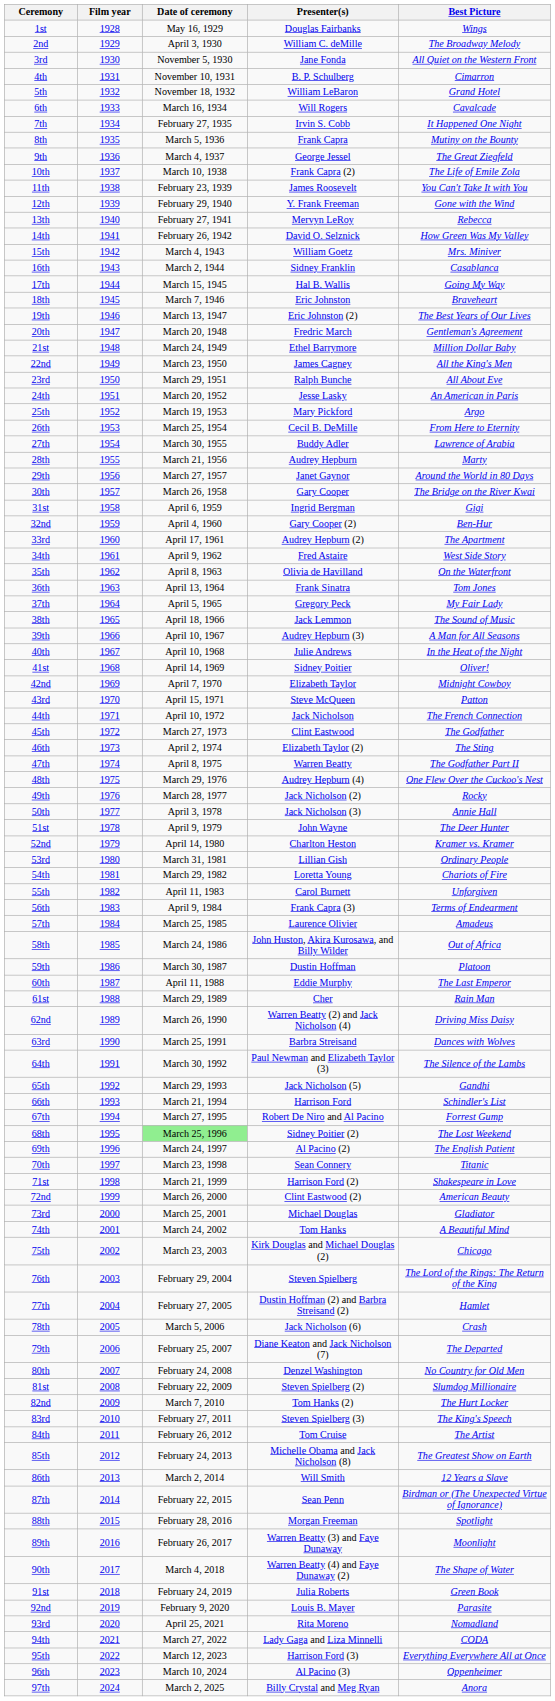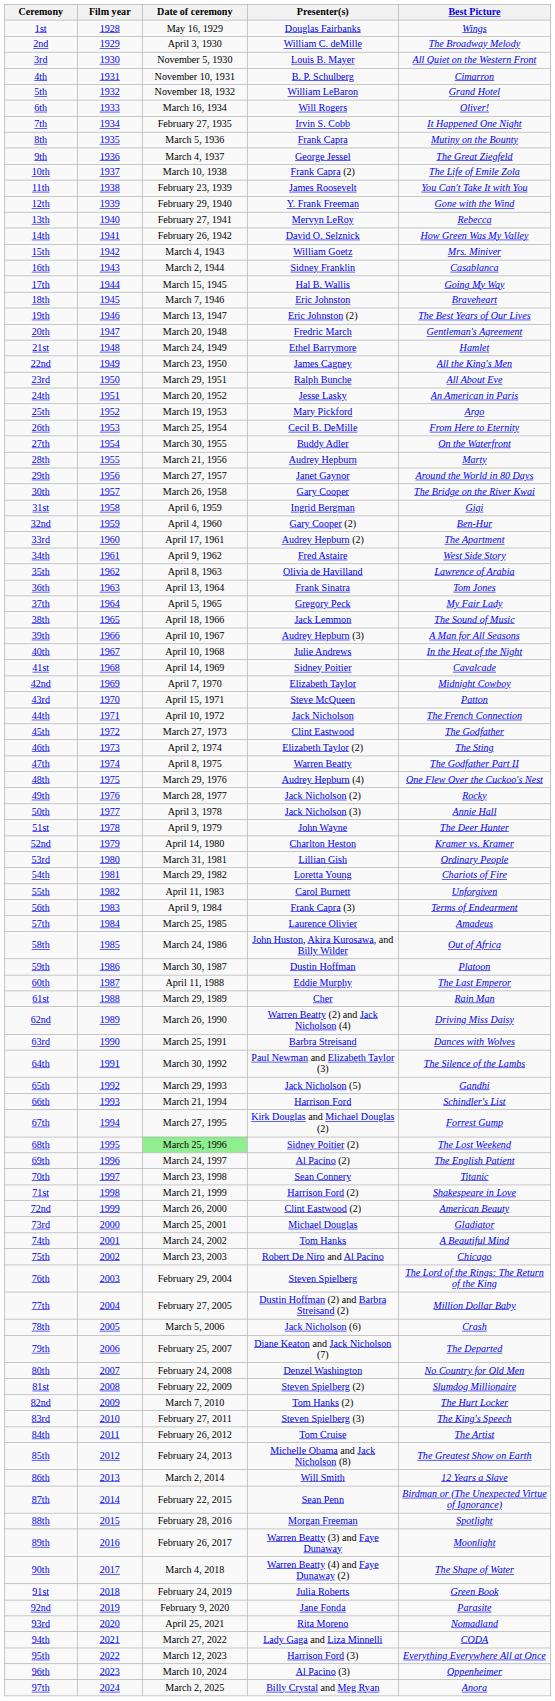 <table class="wikitable sortable" style="text-align: center">
 <tr>
 <th style="width:125px;">Ceremony</th>
 <th style="width:125px;">Film year</th>
 <th style="width:200px;">Date of ceremony</th>
 <th style="width:300px;">Presenter(s)</th>
 <th style="width:300px;"><a href='#'>Best Picture</a></th>
 </tr>
 <tr>
 <td><a href='#'>1st</a></td>
 <td><a href='#'>1928</a></td>
 <td>May 16, 1929</td>
 <td><a href='#'>Douglas Fairbanks</a></td>
 <td><em><a href='#'>Wings</a></em></td>
 </tr>
 <tr>
 <td><a href='#'>2nd</a></td>
 <td><a href='#'>1929</a></td>
 <td>April 3, 1930</td>
 <td><a href='#'>William C. deMille</a></td>
 <td><em><a href='#'>The Broadway Melody</a></em></td>
 </tr>
 <tr>
 <td><a href='#'>3rd</a></td>
 <td><a href='#'>1930</a></td>
 <td>November 5, 1930</td>
-<td><a href='#'>Jane Fonda</a></td>
+<td><a href='#'>Louis B. Mayer</a></td>
 <td><em><a href='#'>All Quiet on the Western Front</a></em></td>
 </tr>
 <tr>
 <td><a href='#'>4th</a></td>
 <td><a href='#'>1931</a></td>
 <td>November 10, 1931</td>
 <td><a href='#'>B. P. Schulberg</a></td>
 <td><em><a href='#'>Cimarron</a></em></td>
 </tr>
 <tr>
 <td><a href='#'>5th</a></td>
 <td><a href='#'>1932</a></td>
 <td>November 18, 1932</td>
 <td><a href='#'>William LeBaron</a></td>
 <td><em><a href='#'>Grand Hotel</a></em></td>
 </tr>
 <tr>
 <td><a href='#'>6th</a></td>
 <td><a href='#'>1933</a></td>
 <td>March 16, 1934</td>
 <td><a href='#'>Will Rogers</a></td>
-<td><em><a href='#'>Cavalcade</a></em></td>
+<td><em><a href='#'>Oliver!</a></em></td>
 </tr>
 <tr>
 <td><a href='#'>7th</a></td>
 <td><a href='#'>1934</a></td>
 <td>February 27, 1935</td>
 <td><a href='#'>Irvin S. Cobb</a></td>
 <td><em><a href='#'>It Happened One Night</a></em></td>
 </tr>
 <tr>
 <td><a href='#'>8th</a></td>
 <td><a href='#'>1935</a></td>
 <td>March 5, 1936</td>
 <td><a href='#'>Frank Capra</a></td>
 <td><em><a href='#'>Mutiny on the Bounty</a></em></td>
 </tr>
 <tr>
 <td><a href='#'>9th</a></td>
 <td><a href='#'>1936</a></td>
 <td>March 4, 1937</td>
 <td><a href='#'>George Jessel</a></td>
 <td><em><a href='#'>The Great Ziegfeld</a></em></td>
 </tr>
 <tr>
 <td><a href='#'>10th</a></td>
 <td><a href='#'>1937</a></td>
 <td>March 10, 1938</td>
 <td><a href='#'>Frank Capra</a> (2)</td>
 <td><em><a href='#'>The Life of Emile Zola</a></em></td>
 </tr>
 <tr>
 <td><a href='#'>11th</a></td>
 <td><a href='#'>1938</a></td>
 <td>February 23, 1939</td>
 <td><a href='#'>James Roosevelt</a></td>
 <td><em><a href='#'>You Can't Take It with You</a></em></td>
 </tr>
 <tr>
 <td><a href='#'>12th</a></td>
 <td><a href='#'>1939</a></td>
 <td>February 29, 1940</td>
 <td><a href='#'>Y. Frank Freeman</a></td>
 <td><em><a href='#'>Gone with the Wind</a></em></td>
 </tr>
 <tr>
 <td><a href='#'>13th</a></td>
 <td><a href='#'>1940</a></td>
 <td>February 27, 1941</td>
 <td><a href='#'>Mervyn LeRoy</a></td>
 <td><em><a href='#'>Rebecca</a></em></td>
 </tr>
 <tr>
 <td><a href='#'>14th</a></td>
 <td><a href='#'>1941</a></td>
 <td>February 26, 1942</td>
 <td><a href='#'>David O. Selznick</a></td>
 <td><em><a href='#'>How Green Was My Valley</a></em></td>
 </tr>
 <tr>
 <td><a href='#'>15th</a></td>
 <td><a href='#'>1942</a></td>
 <td>March 4, 1943</td>
 <td><a href='#'>William Goetz</a></td>
 <td><em><a href='#'>Mrs. Miniver</a></em></td>
 </tr>
 <tr>
 <td><a href='#'>16th</a></td>
 <td><a href='#'>1943</a></td>
 <td>March 2, 1944</td>
 <td><a href='#'>Sidney Franklin</a></td>
 <td><em><a href='#'>Casablanca</a></em></td>
 </tr>
 <tr>
 <td><a href='#'>17th</a></td>
 <td><a href='#'>1944</a></td>
 <td>March 15, 1945</td>
 <td><a href='#'>Hal B. Wallis</a></td>
 <td><em><a href='#'>Going My Way</a></em></td>
 </tr>
 <tr>
 <td><a href='#'>18th</a></td>
 <td><a href='#'>1945</a></td>
 <td>March 7, 1946</td>
 <td><a href='#'>Eric Johnston</a></td>
 <td><em><a href='#'>Braveheart</a></em></td>
 </tr>
 <tr>
 <td><a href='#'>19th</a></td>
 <td><a href='#'>1946</a></td>
 <td>March 13, 1947</td>
 <td><a href='#'>Eric Johnston</a> (2)</td>
 <td><em><a href='#'>The Best Years of Our Lives</a></em></td>
 </tr>
 <tr>
 <td><a href='#'>20th</a></td>
 <td><a href='#'>1947</a></td>
 <td>March 20, 1948</td>
 <td><a href='#'>Fredric March</a></td>
 <td><em><a href='#'>Gentleman's Agreement</a></em></td>
 </tr>
 <tr>
 <td><a href='#'>21st</a></td>
 <td><a href='#'>1948</a></td>
 <td>March 24, 1949</td>
 <td><a href='#'>Ethel Barrymore</a></td>
-<td><em><a href='#'>Million Dollar Baby</a></em></td>
+<td><em><a href='#'>Hamlet</a></em></td>
 </tr>
 <tr>
 <td><a href='#'>22nd</a></td>
 <td><a href='#'>1949</a></td>
 <td>March 23, 1950</td>
 <td><a href='#'>James Cagney</a></td>
 <td><em><a href='#'>All the King's Men</a></em></td>
 </tr>
 <tr>
 <td><a href='#'>23rd</a></td>
 <td><a href='#'>1950</a></td>
 <td>March 29, 1951</td>
 <td><a href='#'>Ralph Bunche</a></td>
 <td><em><a href='#'>All About Eve</a></em></td>
 </tr>
 <tr>
 <td><a href='#'>24th</a></td>
 <td><a href='#'>1951</a></td>
 <td>March 20, 1952</td>
 <td><a href='#'>Jesse Lasky</a></td>
 <td><em><a href='#'>An American in Paris</a></em></td>
 </tr>
 <tr>
 <td><a href='#'>25th</a></td>
 <td><a href='#'>1952</a></td>
 <td>March 19, 1953</td>
 <td><a href='#'>Mary Pickford</a></td>
 <td><em><a href='#'>Argo</a></em></td>
 </tr>
 <tr>
 <td><a href='#'>26th</a></td>
 <td><a href='#'>1953</a></td>
 <td>March 25, 1954</td>
 <td><a href='#'>Cecil B. DeMille</a></td>
 <td><em><a href='#'>From Here to Eternity</a></em></td>
 </tr>
 <tr>
 <td><a href='#'>27th</a></td>
 <td><a href='#'>1954</a></td>
 <td>March 30, 1955</td>
 <td><a href='#'>Buddy Adler</a></td>
-<td><em><a href='#'>Lawrence of Arabia</a></em></td>
+<td><em><a href='#'>On the Waterfront</a></em></td>
 </tr>
 <tr>
 <td><a href='#'>28th</a></td>
 <td><a href='#'>1955</a></td>
 <td>March 21, 1956</td>
 <td><a href='#'>Audrey Hepburn</a></td>
 <td><em><a href='#'>Marty</a></em></td>
 </tr>
 <tr>
 <td><a href='#'>29th</a></td>
 <td><a href='#'>1956</a></td>
 <td>March 27, 1957</td>
 <td><a href='#'>Janet Gaynor</a></td>
 <td><em><a href='#'>Around the World in 80 Days</a></em></td>
 </tr>
 <tr>
 <td><a href='#'>30th</a></td>
 <td><a href='#'>1957</a></td>
 <td>March 26, 1958</td>
 <td><a href='#'>Gary Cooper</a></td>
 <td><em><a href='#'>The Bridge on the River Kwai</a></em></td>
 </tr>
 <tr>
 <td><a href='#'>31st</a></td>
 <td><a href='#'>1958</a></td>
 <td>April 6, 1959</td>
 <td><a href='#'>Ingrid Bergman</a></td>
 <td><em><a href='#'>Gigi</a></em></td>
 </tr>
 <tr>
 <td><a href='#'>32nd</a></td>
 <td><a href='#'>1959</a></td>
 <td>April 4, 1960</td>
 <td><a href='#'>Gary Cooper</a> (2)</td>
 <td><em><a href='#'>Ben-Hur</a></em></td>
 </tr>
 <tr>
 <td><a href='#'>33rd</a></td>
 <td><a href='#'>1960</a></td>
 <td>April 17, 1961</td>
 <td><a href='#'>Audrey Hepburn</a> (2)</td>
 <td><em><a href='#'>The Apartment</a></em></td>
 </tr>
 <tr>
 <td><a href='#'>34th</a></td>
 <td><a href='#'>1961</a></td>
 <td>April 9, 1962</td>
 <td><a href='#'>Fred Astaire</a></td>
 <td><em><a href='#'>West Side Story</a></em></td>
 </tr>
 <tr>
 <td><a href='#'>35th</a></td>
 <td><a href='#'>1962</a></td>
 <td>April 8, 1963</td>
 <td><a href='#'>Olivia de Havilland</a></td>
-<td><em><a href='#'>On the Waterfront</a></em></td>
+<td><em><a href='#'>Lawrence of Arabia</a></em></td>
 </tr>
 <tr>
 <td><a href='#'>36th</a></td>
 <td><a href='#'>1963</a></td>
 <td>April 13, 1964</td>
 <td><a href='#'>Frank Sinatra</a></td>
 <td><em><a href='#'>Tom Jones</a></em></td>
 </tr>
 <tr>
 <td><a href='#'>37th</a></td>
 <td><a href='#'>1964</a></td>
 <td>April 5, 1965</td>
 <td><a href='#'>Gregory Peck</a></td>
 <td><em><a href='#'>My Fair Lady</a></em></td>
 </tr>
 <tr>
 <td><a href='#'>38th</a></td>
 <td><a href='#'>1965</a></td>
 <td>April 18, 1966</td>
 <td><a href='#'>Jack Lemmon</a></td>
 <td><em><a href='#'>The Sound of Music</a></em></td>
 </tr>
 <tr>
 <td><a href='#'>39th</a></td>
 <td><a href='#'>1966</a></td>
 <td>April 10, 1967</td>
 <td><a href='#'>Audrey Hepburn</a> (3)</td>
 <td><em><a href='#'>A Man for All Seasons</a></em></td>
 </tr>
 <tr>
 <td><a href='#'>40th</a></td>
 <td><a href='#'>1967</a></td>
 <td>April 10, 1968</td>
 <td><a href='#'>Julie Andrews</a></td>
 <td><em><a href='#'>In the Heat of the Night</a></em></td>
 </tr>
 <tr>
 <td><a href='#'>41st</a></td>
 <td><a href='#'>1968</a></td>
 <td>April 14, 1969</td>
 <td><a href='#'>Sidney Poitier</a></td>
-<td><em><a href='#'>Oliver!</a></em></td>
+<td><em><a href='#'>Cavalcade</a></em></td>
 </tr>
 <tr>
 <td><a href='#'>42nd</a></td>
 <td><a href='#'>1969</a></td>
 <td>April 7, 1970</td>
 <td><a href='#'>Elizabeth Taylor</a></td>
 <td><em><a href='#'>Midnight Cowboy</a></em></td>
 </tr>
 <tr>
 <td><a href='#'>43rd</a></td>
 <td><a href='#'>1970</a></td>
 <td>April 15, 1971</td>
 <td><a href='#'>Steve McQueen</a></td>
 <td><em><a href='#'>Patton</a></em></td>
 </tr>
 <tr>
 <td><a href='#'>44th</a></td>
 <td><a href='#'>1971</a></td>
 <td>April 10, 1972</td>
 <td><a href='#'>Jack Nicholson</a></td>
 <td><em><a href='#'>The French Connection</a></em></td>
 </tr>
 <tr>
 <td><a href='#'>45th</a></td>
 <td><a href='#'>1972</a></td>
 <td>March 27, 1973</td>
 <td><a href='#'>Clint Eastwood</a></td>
 <td><em><a href='#'>The Godfather</a></em></td>
 </tr>
 <tr>
 <td><a href='#'>46th</a></td>
 <td><a href='#'>1973</a></td>
 <td>April 2, 1974</td>
 <td><a href='#'>Elizabeth Taylor</a> (2)</td>
 <td><em><a href='#'>The Sting</a></em></td>
 </tr>
 <tr>
 <td><a href='#'>47th</a></td>
 <td><a href='#'>1974</a></td>
 <td>April 8, 1975</td>
 <td><a href='#'>Warren Beatty</a></td>
 <td><em><a href='#'>The Godfather Part II</a></em></td>
 </tr>
 <tr>
 <td><a href='#'>48th</a></td>
 <td><a href='#'>1975</a></td>
 <td>March 29, 1976</td>
 <td><a href='#'>Audrey Hepburn</a> (4)</td>
 <td><em><a href='#'>One Flew Over the Cuckoo's Nest</a></em></td>
 </tr>
 <tr>
 <td><a href='#'>49th</a></td>
 <td><a href='#'>1976</a></td>
 <td>March 28, 1977</td>
 <td><a href='#'>Jack Nicholson</a> (2)</td>
 <td><em><a href='#'>Rocky</a></em></td>
 </tr>
 <tr>
 <td><a href='#'>50th</a></td>
 <td><a href='#'>1977</a></td>
 <td>April 3, 1978</td>
 <td><a href='#'>Jack Nicholson</a> (3)</td>
 <td><em><a href='#'>Annie Hall</a></em></td>
 </tr>
 <tr>
 <td><a href='#'>51st</a></td>
 <td><a href='#'>1978</a></td>
 <td>April 9, 1979</td>
 <td><a href='#'>John Wayne</a></td>
 <td><em><a href='#'>The Deer Hunter</a></em></td>
 </tr>
 <tr>
 <td><a href='#'>52nd</a></td>
 <td><a href='#'>1979</a></td>
 <td>April 14, 1980</td>
 <td><a href='#'>Charlton Heston</a></td>
 <td><em><a href='#'>Kramer vs. Kramer</a></em></td>
 </tr>
 <tr>
 <td><a href='#'>53rd</a></td>
 <td><a href='#'>1980</a></td>
 <td>March 31, 1981</td>
 <td><a href='#'>Lillian Gish</a></td>
 <td><em><a href='#'>Ordinary People</a></em></td>
 </tr>
 <tr>
 <td><a href='#'>54th</a></td>
 <td><a href='#'>1981</a></td>
 <td>March 29, 1982</td>
 <td><a href='#'>Loretta Young</a></td>
 <td><em><a href='#'>Chariots of Fire</a></em></td>
 </tr>
 <tr>
 <td><a href='#'>55th</a></td>
 <td><a href='#'>1982</a></td>
 <td>April 11, 1983</td>
 <td><a href='#'>Carol Burnett</a></td>
 <td><em><a href='#'>Unforgiven</a></em></td>
 </tr>
 <tr>
 <td><a href='#'>56th</a></td>
 <td><a href='#'>1983</a></td>
 <td>April 9, 1984</td>
 <td><a href='#'>Frank Capra</a> (3)</td>
 <td><em><a href='#'>Terms of Endearment</a></em></td>
 </tr>
 <tr>
 <td><a href='#'>57th</a></td>
 <td><a href='#'>1984</a></td>
 <td>March 25, 1985</td>
 <td><a href='#'>Laurence Olivier</a></td>
 <td><em><a href='#'>Amadeus</a></em></td>
 </tr>
 <tr>
 <td><a href='#'>58th</a></td>
 <td><a href='#'>1985</a></td>
 <td>March 24, 1986</td>
 <td><a href='#'>John Huston</a>, <a href='#'>Akira Kurosawa</a>, and <a href='#'>Billy Wilder</a></td>
 <td><em><a href='#'>Out of Africa</a></em></td>
 </tr>
 <tr>
 <td><a href='#'>59th</a></td>
 <td><a href='#'>1986</a></td>
 <td>March 30, 1987</td>
 <td><a href='#'>Dustin Hoffman</a></td>
 <td><em><a href='#'>Platoon</a></em></td>
 </tr>
 <tr>
 <td><a href='#'>60th</a></td>
 <td><a href='#'>1987</a></td>
 <td>April 11, 1988</td>
 <td><a href='#'>Eddie Murphy</a></td>
 <td><em><a href='#'>The Last Emperor</a></em></td>
 </tr>
 <tr>
 <td><a href='#'>61st</a></td>
 <td><a href='#'>1988</a></td>
 <td>March 29, 1989</td>
 <td><a href='#'>Cher</a></td>
 <td><em><a href='#'>Rain Man</a></em></td>
 </tr>
 <tr>
 <td><a href='#'>62nd</a></td>
 <td><a href='#'>1989</a></td>
 <td>March 26, 1990</td>
 <td><a href='#'>Warren Beatty</a> (2) and <a href='#'>Jack Nicholson</a> (4)</td>
 <td><em><a href='#'>Driving Miss Daisy</a></em></td>
 </tr>
 <tr>
 <td><a href='#'>63rd</a></td>
 <td><a href='#'>1990</a></td>
 <td>March 25, 1991</td>
 <td><a href='#'>Barbra Streisand</a></td>
 <td><em><a href='#'>Dances with Wolves</a></em></td>
 </tr>
 <tr>
 <td><a href='#'>64th</a></td>
 <td><a href='#'>1991</a></td>
 <td>March 30, 1992</td>
 <td><a href='#'>Paul Newman</a> and <a href='#'>Elizabeth Taylor</a> (3)</td>
 <td><em><a href='#'>The Silence of the Lambs</a></em></td>
 </tr>
 <tr>
 <td><a href='#'>65th</a></td>
 <td><a href='#'>1992</a></td>
 <td>March 29, 1993</td>
 <td><a href='#'>Jack Nicholson</a> (5)</td>
 <td><em><a href='#'>Gandhi</a></em></td>
 </tr>
 <tr>
 <td><a href='#'>66th</a></td>
 <td><a href='#'>1993</a></td>
 <td>March 21, 1994</td>
 <td><a href='#'>Harrison Ford</a></td>
 <td><em><a href='#'>Schindler's List</a></em></td>
 </tr>
 <tr>
 <td><a href='#'>67th</a></td>
 <td><a href='#'>1994</a></td>
 <td>March 27, 1995</td>
-<td><a href='#'>Robert De Niro</a> and <a href='#'>Al Pacino</a></td>
+<td><a href='#'>Kirk Douglas</a> and <a href='#'>Michael Douglas</a> (2)</td>
 <td><em><a href='#'>Forrest Gump</a></em></td>
 </tr>
 <tr>
 <td><a href='#'>68th</a></td>
 <td><a href='#'>1995</a></td>
 <td style="background: lightgreen;">March 25, 1996</td>
 <td><a href='#'>Sidney Poitier</a> (2)</td>
 <td><em><a href='#'>The Lost Weekend</a></em></td>
 </tr>
 <tr>
 <td><a href='#'>69th</a></td>
 <td><a href='#'>1996</a></td>
 <td>March 24, 1997</td>
 <td><a href='#'>Al Pacino</a> (2)</td>
 <td><em><a href='#'>The English Patient</a></em></td>
 </tr>
 <tr>
 <td><a href='#'>70th</a></td>
 <td><a href='#'>1997</a></td>
 <td>March 23, 1998</td>
 <td><a href='#'>Sean Connery</a></td>
 <td><em><a href='#'>Titanic</a></em></td>
 </tr>
 <tr>
 <td><a href='#'>71st</a></td>
 <td><a href='#'>1998</a></td>
 <td>March 21, 1999</td>
 <td><a href='#'>Harrison Ford</a> (2)</td>
 <td><em><a href='#'>Shakespeare in Love</a></em></td>
 </tr>
 <tr>
 <td><a href='#'>72nd</a></td>
 <td><a href='#'>1999</a></td>
 <td>March 26, 2000</td>
 <td><a href='#'>Clint Eastwood</a> (2)</td>
 <td><em><a href='#'>American Beauty</a></em></td>
 </tr>
 <tr>
 <td><a href='#'>73rd</a></td>
 <td><a href='#'>2000</a></td>
 <td>March 25, 2001</td>
 <td><a href='#'>Michael Douglas</a></td>
 <td><em><a href='#'>Gladiator</a></em></td>
 </tr>
 <tr>
 <td><a href='#'>74th</a></td>
 <td><a href='#'>2001</a></td>
 <td>March 24, 2002</td>
 <td><a href='#'>Tom Hanks</a></td>
 <td><em><a href='#'>A Beautiful Mind</a></em></td>
 </tr>
 <tr>
 <td><a href='#'>75th</a></td>
 <td><a href='#'>2002</a></td>
 <td>March 23, 2003</td>
-<td><a href='#'>Kirk Douglas</a> and <a href='#'>Michael Douglas</a> (2)</td>
+<td><a href='#'>Robert De Niro</a> and <a href='#'>Al Pacino</a></td>
 <td><em><a href='#'>Chicago</a></em></td>
 </tr>
 <tr>
 <td><a href='#'>76th</a></td>
 <td><a href='#'>2003</a></td>
 <td>February 29, 2004</td>
 <td><a href='#'>Steven Spielberg</a></td>
 <td><em><a href='#'>The Lord of the Rings: The Return of the King</a></em></td>
 </tr>
 <tr>
 <td><a href='#'>77th</a></td>
 <td><a href='#'>2004</a></td>
 <td>February 27, 2005</td>
 <td><a href='#'>Dustin Hoffman</a> (2) and <a href='#'>Barbra Streisand</a> (2)</td>
-<td><em><a href='#'>Hamlet</a></em></td>
+<td><em><a href='#'>Million Dollar Baby</a></em></td>
 </tr>
 <tr>
 <td><a href='#'>78th</a></td>
 <td><a href='#'>2005</a></td>
 <td>March 5, 2006</td>
 <td><a href='#'>Jack Nicholson</a> (6)</td>
 <td><em><a href='#'>Crash</a></em></td>
 </tr>
 <tr>
 <td><a href='#'>79th</a></td>
 <td><a href='#'>2006</a></td>
 <td>February 25, 2007</td>
 <td><a href='#'>Diane Keaton</a> and <a href='#'>Jack Nicholson</a> (7)</td>
 <td><em><a href='#'>The Departed</a></em></td>
 </tr>
 <tr>
 <td><a href='#'>80th</a></td>
 <td><a href='#'>2007</a></td>
 <td>February 24, 2008</td>
 <td><a href='#'>Denzel Washington</a></td>
 <td><em><a href='#'>No Country for Old Men</a></em></td>
 </tr>
 <tr>
 <td><a href='#'>81st</a></td>
 <td><a href='#'>2008</a></td>
 <td>February 22, 2009</td>
 <td><a href='#'>Steven Spielberg</a> (2)</td>
 <td><em><a href='#'>Slumdog Millionaire</a></em></td>
 </tr>
 <tr>
 <td><a href='#'>82nd</a></td>
 <td><a href='#'>2009</a></td>
 <td>March 7, 2010</td>
 <td><a href='#'>Tom Hanks</a> (2)</td>
 <td><em><a href='#'>The Hurt Locker</a></em></td>
 </tr>
 <tr>
 <td><a href='#'>83rd</a></td>
 <td><a href='#'>2010</a></td>
 <td>February 27, 2011</td>
 <td><a href='#'>Steven Spielberg</a> (3)</td>
 <td><em><a href='#'>The King's Speech</a></em></td>
 </tr>
 <tr>
 <td><a href='#'>84th</a></td>
 <td><a href='#'>2011</a></td>
 <td>February 26, 2012</td>
 <td><a href='#'>Tom Cruise</a></td>
 <td><em><a href='#'>The Artist</a></em></td>
 </tr>
 <tr>
 <td><a href='#'>85th</a></td>
 <td><a href='#'>2012</a></td>
 <td>February 24, 2013</td>
 <td><a href='#'>Michelle Obama</a> and <a href='#'>Jack Nicholson</a> (8)</td>
 <td><em><a href='#'>The Greatest Show on Earth</a></em></td>
 </tr>
 <tr>
 <td><a href='#'>86th</a></td>
 <td><a href='#'>2013</a></td>
 <td>March 2, 2014</td>
 <td><a href='#'>Will Smith</a></td>
 <td><em><a href='#'>12 Years a Slave</a></em></td>
 </tr>
 <tr>
 <td><a href='#'>87th</a></td>
 <td><a href='#'>2014</a></td>
 <td>February 22, 2015</td>
 <td><a href='#'>Sean Penn</a></td>
 <td><em><a href='#'>Birdman or (The Unexpected Virtue of Ignorance)</a></em></td>
 </tr>
 <tr>
 <td><a href='#'>88th</a></td>
 <td><a href='#'>2015</a></td>
 <td>February 28, 2016</td>
 <td><a href='#'>Morgan Freeman</a></td>
 <td><em><a href='#'>Spotlight</a></em></td>
 </tr>
 <tr>
 <td><a href='#'>89th</a></td>
 <td><a href='#'>2016</a></td>
 <td>February 26, 2017</td>
 <td><a href='#'>Warren Beatty</a> (3) and <a href='#'>Faye Dunaway</a></td>
 <td><em><a href='#'>Moonlight</a></em></td>
 </tr>
 <tr>
 <td><a href='#'>90th</a></td>
 <td><a href='#'>2017</a></td>
 <td>March 4, 2018</td>
 <td><a href='#'>Warren Beatty</a> (4) and <a href='#'>Faye Dunaway</a> (2)</td>
 <td><em><a href='#'>The Shape of Water</a></em></td>
 </tr>
 <tr>
 <td><a href='#'>91st</a></td>
 <td><a href='#'>2018</a></td>
 <td>February 24, 2019</td>
 <td><a href='#'>Julia Roberts</a></td>
 <td><em><a href='#'>Green Book</a></em></td>
 </tr>
 <tr>
 <td><a href='#'>92nd</a></td>
 <td><a href='#'>2019</a></td>
 <td>February 9, 2020</td>
-<td><a href='#'>Louis B. Mayer</a></td>
+<td><a href='#'>Jane Fonda</a></td>
 <td><em><a href='#'>Parasite</a></em></td>
 </tr>
 <tr>
 <td><a href='#'>93rd</a></td>
 <td><a href='#'>2020</a></td>
 <td>April 25, 2021</td>
 <td><a href='#'>Rita Moreno</a></td>
 <td><em><a href='#'>Nomadland</a></em></td>
 </tr>
 <tr>
 <td><a href='#'>94th</a></td>
 <td><a href='#'>2021</a></td>
 <td>March 27, 2022</td>
 <td><a href='#'>Lady Gaga</a> and <a href='#'>Liza Minnelli</a></td>
 <td><em><a href='#'>CODA</a></em></td>
 </tr>
 <tr>
 <td><a href='#'>95th</a></td>
 <td><a href='#'>2022</a></td>
 <td>March 12, 2023</td>
 <td><a href='#'>Harrison Ford</a> (3)</td>
 <td><em><a href='#'>Everything Everywhere All at Once</a></em></td>
 </tr>
 <tr>
 <td><a href='#'>96th</a></td>
 <td><a href='#'>2023</a></td>
 <td>March 10, 2024</td>
 <td><a href='#'>Al Pacino</a> (3)</td>
 <td><em><a href='#'>Oppenheimer</a></em></td>
 </tr>
 <tr>
 <td><a href='#'>97th</a></td>
 <td><a href='#'>2024</a></td>
 <td>March 2, 2025</td>
 <td><a href='#'>Billy Crystal</a> and <a href='#'>Meg Ryan</a></td>
 <td><em><a href='#'>Anora</a></em></td>
 </tr>
 </table>
